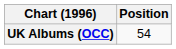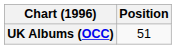 <table class="wikitable plainrowheaders" style="text-align:center;">
 <tr>
 <th scope="col">Chart (1996)</th>
 <th scope="col">Position</th>
 </tr>
 <tr>
 <th scope="row">UK Albums (<a href='#'>OCC</a>)</th>
-<td>54</td>
+<td>51</td>
 </tr>
 </table>
